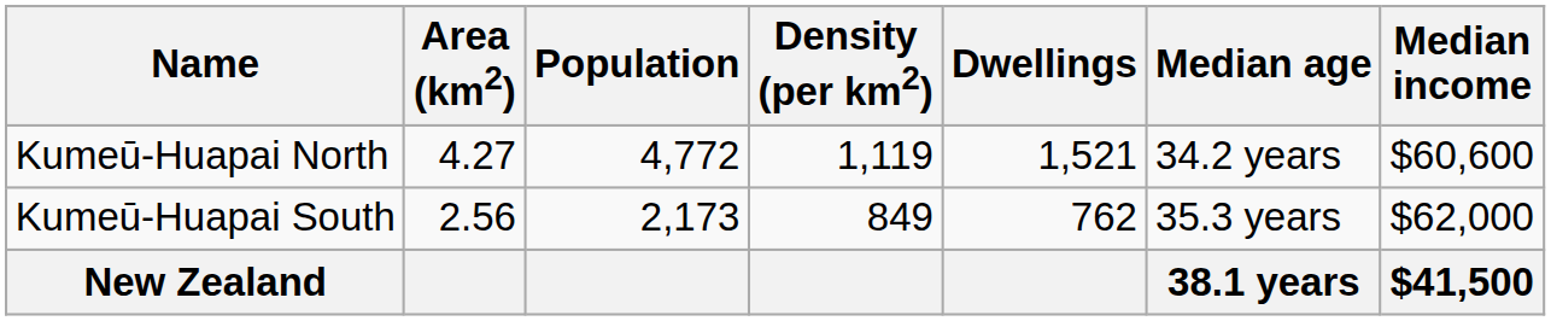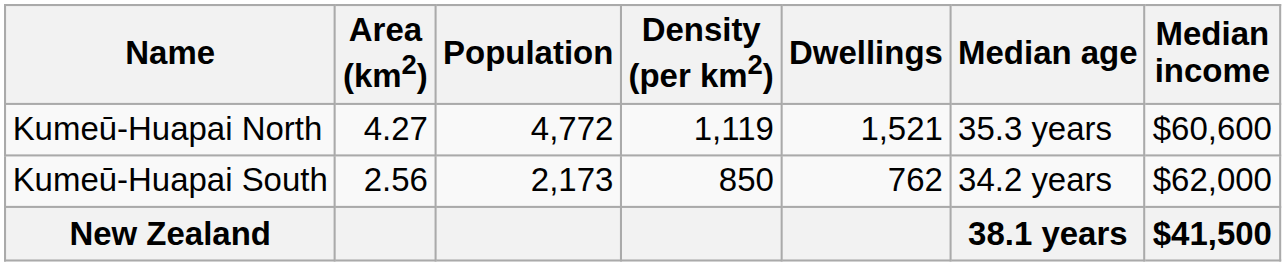 <table class="wikitable">
 <tr>
 <th>Name</th>
 <th>Area<br>(km<sup>2</sup>)</th>
 <th>Population</th>
 <th>Density<br>(per km<sup>2</sup>)</th>
 <th>Dwellings</th>
 <th>Median age</th>
 <th>Median<br>income</th>
 </tr>
 <tr>
 <td>Kumeū-Huapai North</td>
 <td style="text-align:right;">4.27</td>
 <td style="text-align:right;">4,772</td>
 <td style="text-align:right;">1,119</td>
 <td style="text-align:right;">1,521</td>
-<td>34.2 years</td>
+<td>35.3 years</td>
 <td>$60,600</td>
 </tr>
 <tr>
 <td>Kumeū-Huapai South</td>
 <td style="text-align:right;">2.56</td>
 <td style="text-align:right;">2,173</td>
-<td style="text-align:right;">849</td>
+<td style="text-align:right;">850</td>
 <td style="text-align:right;">762</td>
-<td>35.3 years</td>
+<td>34.2 years</td>
 <td>$62,000</td>
 </tr>
 <tr>
 <th>New Zealand</th>
 <th></th>
 <th></th>
 <th></th>
 <th></th>
 <th>38.1 years</th>
 <th style="text-align:left;">$41,500</th>
 </tr>
 </table>
